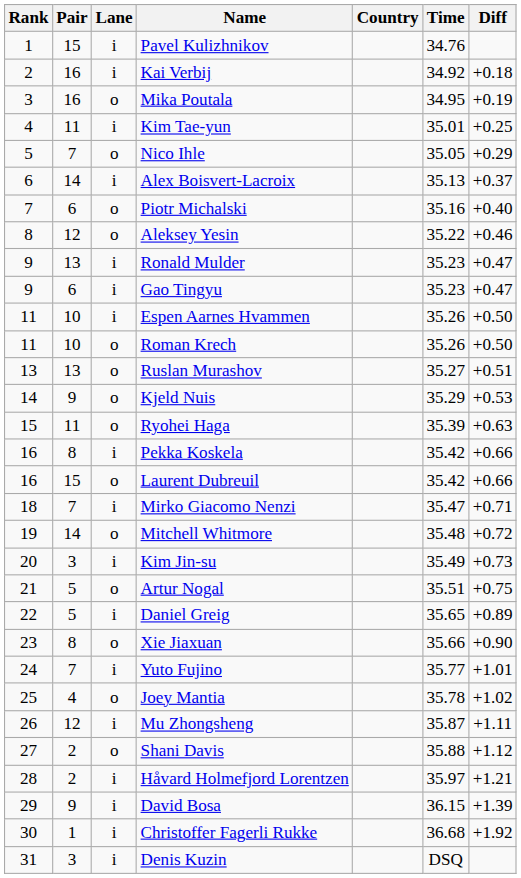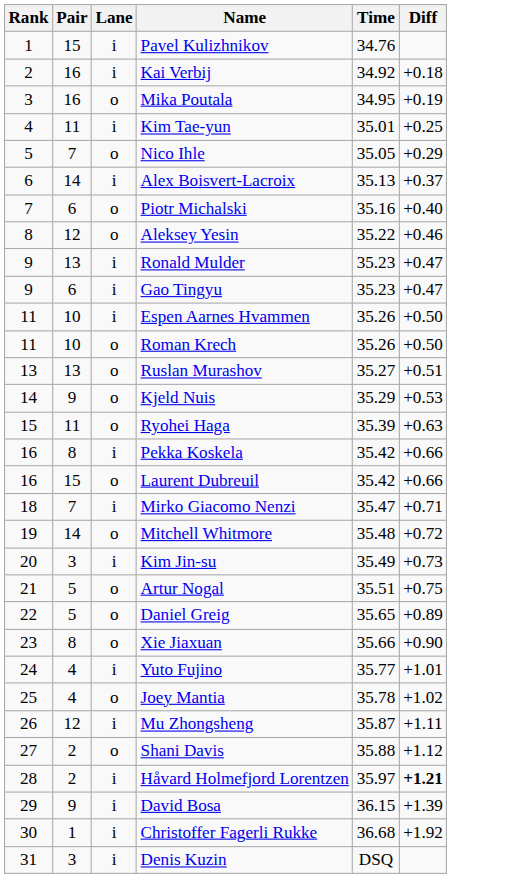 <table class="wikitable sortable" style="text-align:center">
 <tr>
 <th>Rank</th>
 <th>Pair</th>
 <th>Lane</th>
 <th>Name</th>
-<th>Country</th>
 <th>Time</th>
 <th>Diff</th>
 </tr>
 <tr>
 <td>1</td>
 <td>15</td>
 <td>i</td>
 <td align=left><a href='#'>Pavel Kulizhnikov</a></td>
-<td align=left></td>
 <td>34.76</td>
 <td></td>
 </tr>
 <tr>
 <td>2</td>
 <td>16</td>
 <td>i</td>
 <td align=left><a href='#'>Kai Verbij</a></td>
-<td align=left></td>
 <td>34.92</td>
 <td>+0.18</td>
 </tr>
 <tr>
 <td>3</td>
 <td>16</td>
 <td>o</td>
 <td align=left><a href='#'>Mika Poutala</a></td>
-<td align=left></td>
 <td>34.95</td>
 <td>+0.19</td>
 </tr>
 <tr>
 <td>4</td>
 <td>11</td>
 <td>i</td>
 <td align=left><a href='#'>Kim Tae-yun</a></td>
-<td align=left></td>
 <td>35.01</td>
 <td>+0.25</td>
 </tr>
 <tr>
 <td>5</td>
 <td>7</td>
 <td>o</td>
 <td align=left><a href='#'>Nico Ihle</a></td>
-<td align=left></td>
 <td>35.05</td>
 <td>+0.29</td>
 </tr>
 <tr>
 <td>6</td>
 <td>14</td>
 <td>i</td>
 <td align=left><a href='#'>Alex Boisvert-Lacroix</a></td>
-<td align=left></td>
 <td>35.13</td>
 <td>+0.37</td>
 </tr>
 <tr>
 <td>7</td>
 <td>6</td>
 <td>o</td>
 <td align=left><a href='#'>Piotr Michalski</a></td>
-<td align=left></td>
 <td>35.16</td>
 <td>+0.40</td>
 </tr>
 <tr>
 <td>8</td>
 <td>12</td>
 <td>o</td>
 <td align=left><a href='#'>Aleksey Yesin</a></td>
-<td align=left></td>
 <td>35.22</td>
 <td>+0.46</td>
 </tr>
 <tr>
 <td>9</td>
 <td>13</td>
 <td>i</td>
 <td align=left><a href='#'>Ronald Mulder</a></td>
-<td align=left></td>
 <td>35.23</td>
 <td>+0.47</td>
 </tr>
 <tr>
 <td>9</td>
 <td>6</td>
 <td>i</td>
 <td align=left><a href='#'>Gao Tingyu</a></td>
-<td align=left></td>
 <td>35.23</td>
 <td>+0.47</td>
 </tr>
 <tr>
 <td>11</td>
 <td>10</td>
 <td>i</td>
 <td align=left><a href='#'>Espen Aarnes Hvammen</a></td>
-<td align=left></td>
 <td>35.26</td>
 <td>+0.50</td>
 </tr>
 <tr>
 <td>11</td>
 <td>10</td>
 <td>o</td>
 <td align=left><a href='#'>Roman Krech</a></td>
-<td align=left></td>
 <td>35.26</td>
 <td>+0.50</td>
 </tr>
 <tr>
 <td>13</td>
 <td>13</td>
 <td>o</td>
 <td align=left><a href='#'>Ruslan Murashov</a></td>
-<td align=left></td>
 <td>35.27</td>
 <td>+0.51</td>
 </tr>
 <tr>
 <td>14</td>
 <td>9</td>
 <td>o</td>
 <td align=left><a href='#'>Kjeld Nuis</a></td>
-<td align=left></td>
 <td>35.29</td>
 <td>+0.53</td>
 </tr>
 <tr>
 <td>15</td>
 <td>11</td>
 <td>o</td>
 <td align=left><a href='#'>Ryohei Haga</a></td>
-<td align=left></td>
 <td>35.39</td>
 <td>+0.63</td>
 </tr>
 <tr>
 <td>16</td>
 <td>8</td>
 <td>i</td>
 <td align=left><a href='#'>Pekka Koskela</a></td>
-<td align=left></td>
 <td>35.42</td>
 <td>+0.66</td>
 </tr>
 <tr>
 <td>16</td>
 <td>15</td>
 <td>o</td>
 <td align=left><a href='#'>Laurent Dubreuil</a></td>
-<td align=left></td>
 <td>35.42</td>
 <td>+0.66</td>
 </tr>
 <tr>
 <td>18</td>
 <td>7</td>
 <td>i</td>
 <td align=left><a href='#'>Mirko Giacomo Nenzi</a></td>
-<td align=left></td>
 <td>35.47</td>
 <td>+0.71</td>
 </tr>
 <tr>
 <td>19</td>
 <td>14</td>
 <td>o</td>
 <td align=left><a href='#'>Mitchell Whitmore</a></td>
-<td align=left></td>
 <td>35.48</td>
 <td>+0.72</td>
 </tr>
 <tr>
 <td>20</td>
 <td>3</td>
 <td>i</td>
 <td align=left><a href='#'>Kim Jin-su</a></td>
-<td align=left></td>
 <td>35.49</td>
 <td>+0.73</td>
 </tr>
 <tr>
 <td>21</td>
 <td>5</td>
 <td>o</td>
 <td align=left><a href='#'>Artur Nogal</a></td>
-<td align=left></td>
 <td>35.51</td>
 <td>+0.75</td>
 </tr>
 <tr>
 <td>22</td>
 <td>5</td>
-<td>i</td>
+<td>o</td>
 <td align=left><a href='#'>Daniel Greig</a></td>
-<td align=left></td>
 <td>35.65</td>
 <td>+0.89</td>
 </tr>
 <tr>
 <td>23</td>
 <td>8</td>
 <td>o</td>
 <td align=left><a href='#'>Xie Jiaxuan</a></td>
-<td align=left></td>
 <td>35.66</td>
 <td>+0.90</td>
 </tr>
 <tr>
 <td>24</td>
-<td>7</td>
+<td>4</td>
 <td>i</td>
 <td align=left><a href='#'>Yuto Fujino</a></td>
-<td align=left></td>
 <td>35.77</td>
 <td>+1.01</td>
 </tr>
 <tr>
 <td>25</td>
 <td>4</td>
 <td>o</td>
 <td align=left><a href='#'>Joey Mantia</a></td>
-<td align=left></td>
 <td>35.78</td>
 <td>+1.02</td>
 </tr>
 <tr>
 <td>26</td>
 <td>12</td>
 <td>i</td>
 <td align=left><a href='#'>Mu Zhongsheng</a></td>
-<td align=left></td>
 <td>35.87</td>
 <td>+1.11</td>
 </tr>
 <tr>
 <td>27</td>
 <td>2</td>
 <td>o</td>
 <td align=left><a href='#'>Shani Davis</a></td>
-<td align=left></td>
 <td>35.88</td>
 <td>+1.12</td>
 </tr>
 <tr>
 <td>28</td>
 <td>2</td>
 <td>i</td>
 <td align=left><a href='#'>Håvard Holmefjord Lorentzen</a></td>
-<td align=left></td>
 <td>35.97</td>
-<td>+1.21</td>
+<td><strong>+1.21</strong></td>
 </tr>
 <tr>
 <td>29</td>
 <td>9</td>
 <td>i</td>
 <td align=left><a href='#'>David Bosa</a></td>
-<td align=left></td>
 <td>36.15</td>
 <td>+1.39</td>
 </tr>
 <tr>
 <td>30</td>
 <td>1</td>
 <td>i</td>
 <td align=left><a href='#'>Christoffer Fagerli Rukke</a></td>
-<td align=left></td>
 <td>36.68</td>
 <td>+1.92</td>
 </tr>
 <tr>
 <td>31</td>
 <td>3</td>
 <td>i</td>
 <td align=left><a href='#'>Denis Kuzin</a></td>
-<td align=left></td>
 <td>DSQ</td>
 <td></td>
 </tr>
 </table>
